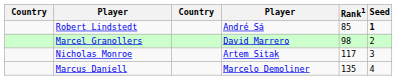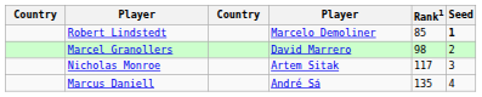 <table class="sortable wikitable">
 <tr>
 <th width="70">Country</th>
 <th width="175">Player</th>
 <th width="70">Country</th>
 <th width="175">Player</th>
 <th>Rank<sup>1</sup></th>
 <th>Seed</th>
 </tr>
 <tr>
 <td></td>
 <td><a href='#'>Robert Lindstedt</a></td>
 <td></td>
-<td><a href='#'>André Sá</a></td>
+<td><a href='#'>Marcelo Demoliner</a></td>
 <td>85</td>
 <td><strong>1</strong></td>
 </tr>
 <tr style="background:#cfc;">
 <td></td>
 <td><a href='#'>Marcel Granollers</a></td>
 <td></td>
 <td><a href='#'>David Marrero</a></td>
 <td>98</td>
 <td>2</td>
 </tr>
 <tr>
 <td></td>
 <td><a href='#'>Nicholas Monroe</a></td>
 <td></td>
 <td><a href='#'>Artem Sitak</a></td>
 <td>117</td>
 <td>3</td>
 </tr>
 <tr>
 <td></td>
 <td><a href='#'>Marcus Daniell</a></td>
 <td></td>
-<td><a href='#'>Marcelo Demoliner</a></td>
+<td><a href='#'>André Sá</a></td>
 <td>135</td>
 <td>4</td>
 </tr>
 </table>
